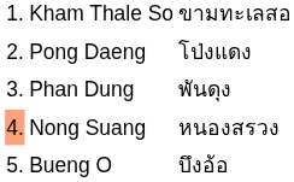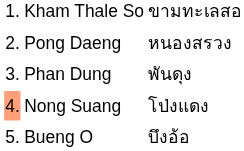 <table>
 <tr>
 <td>1.</td>
 <td>Kham Thale So</td>
 <td>ขามทะเลสอ</td>
 <td></td>
 </tr>
 <tr>
 <td>2.</td>
 <td>Pong Daeng</td>
-<td>โป่งแดง</td>
+<td>หนองสรวง</td>
 <td></td>
 </tr>
 <tr>
 <td>3.</td>
 <td>Phan Dung</td>
 <td>พันดุง</td>
 <td></td>
 </tr>
 <tr>
 <td style="background: lightsalmon;">4.</td>
 <td>Nong Suang</td>
-<td>หนองสรวง</td>
+<td>โป่งแดง</td>
 <td></td>
 </tr>
 <tr>
 <td>5.</td>
 <td>Bueng O</td>
 <td>บึงอ้อ</td>
 <td></td>
 </tr>
 </table>
